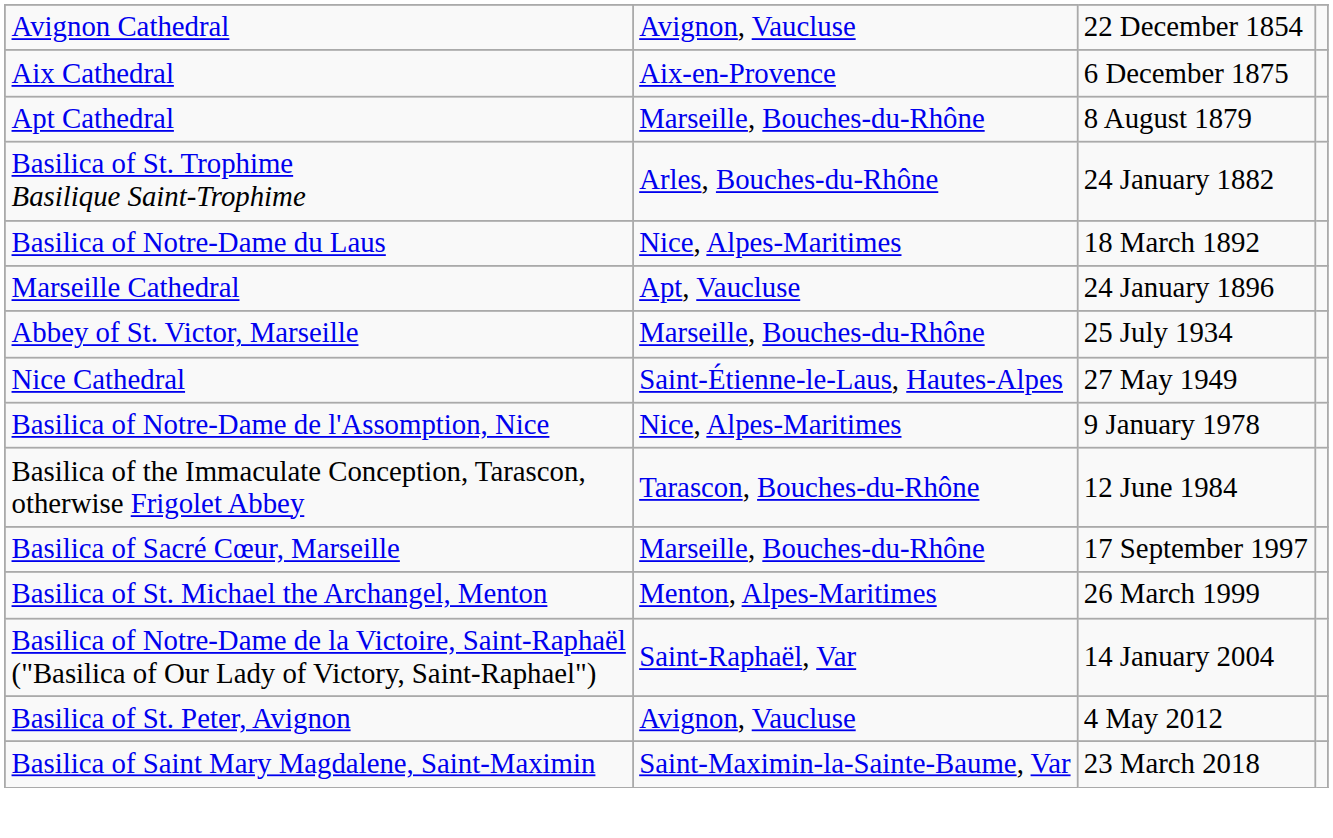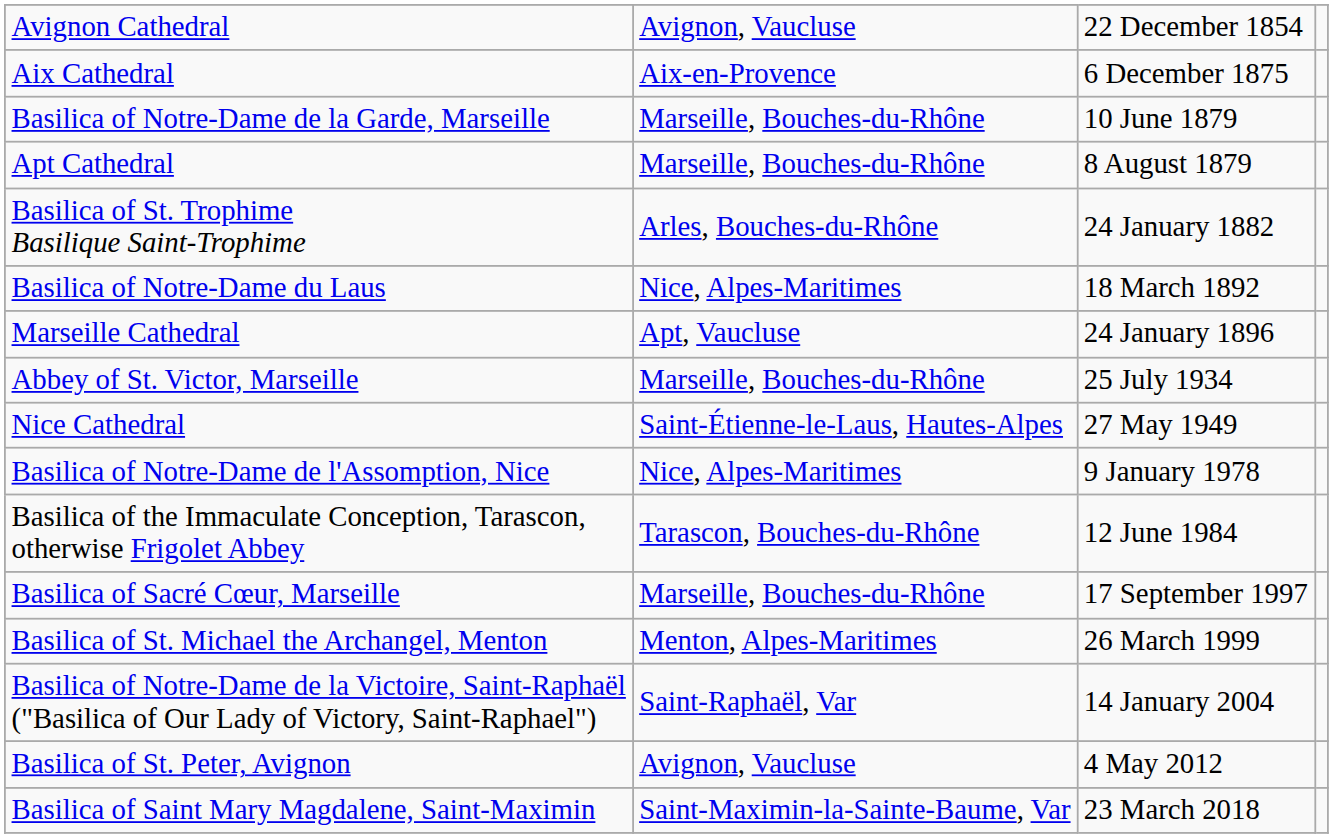 <table class="wikitable">
 <tr>
 <td><a href='#'>Avignon Cathedral</a></td>
 <td><a href='#'>Avignon</a>, <a href='#'>Vaucluse</a></td>
 <td>22 December 1854</td>
 <td></td>
 </tr>
 <tr>
 <td><a href='#'>Aix Cathedral</a></td>
 <td><a href='#'>Aix-en-Provence</a></td>
 <td>6 December 1875</td>
+<td></td>
+</tr>
+<tr>
+<td><a href='#'>Basilica of Notre-Dame de la Garde, Marseille</a></td>
+<td><a href='#'>Marseille</a>, <a href='#'>Bouches-du-Rhône</a></td>
+<td>10 June 1879</td>
 <td></td>
 </tr>
 <tr>
 <td><a href='#'>Apt Cathedral</a></td>
 <td><a href='#'>Marseille</a>, <a href='#'>Bouches-du-Rhône</a></td>
 <td>8 August 1879</td>
 <td></td>
 </tr>
 <tr>
 <td><a href='#'>Basilica of St. Trophime</a><br><em>Basilique Saint-Trophime</em></td>
 <td><a href='#'>Arles</a>, <a href='#'>Bouches-du-Rhône</a></td>
 <td>24 January 1882</td>
 <td></td>
 </tr>
 <tr>
 <td><a href='#'>Basilica of Notre-Dame du Laus</a></td>
 <td><a href='#'>Nice</a>, <a href='#'>Alpes-Maritimes</a></td>
 <td>18 March 1892</td>
 <td></td>
 </tr>
 <tr>
 <td><a href='#'>Marseille Cathedral</a></td>
 <td><a href='#'>Apt</a>, <a href='#'>Vaucluse</a></td>
 <td>24 January 1896</td>
 <td></td>
 </tr>
 <tr>
 <td><a href='#'>Abbey of St. Victor, Marseille</a></td>
 <td><a href='#'>Marseille</a>, <a href='#'>Bouches-du-Rhône</a></td>
 <td>25 July 1934</td>
 <td></td>
 </tr>
 <tr>
 <td><a href='#'>Nice Cathedral</a></td>
 <td><a href='#'>Saint-Étienne-le-Laus</a>, <a href='#'>Hautes-Alpes</a></td>
 <td>27 May 1949</td>
 <td></td>
 </tr>
 <tr>
 <td><a href='#'>Basilica of Notre-Dame de l'Assomption, Nice</a></td>
 <td><a href='#'>Nice</a>, <a href='#'>Alpes-Maritimes</a></td>
 <td>9 January 1978</td>
 <td></td>
 </tr>
 <tr>
 <td>Basilica of the Immaculate Conception, Tarascon,<br>otherwise <a href='#'>Frigolet Abbey</a></td>
 <td><a href='#'>Tarascon</a>, <a href='#'>Bouches-du-Rhône</a></td>
 <td>12 June 1984</td>
 <td></td>
 </tr>
 <tr>
 <td><a href='#'>Basilica of Sacré Cœur, Marseille</a></td>
 <td><a href='#'>Marseille</a>, <a href='#'>Bouches-du-Rhône</a></td>
 <td>17 September 1997</td>
 <td></td>
 </tr>
 <tr>
 <td><a href='#'>Basilica of St. Michael the Archangel, Menton</a></td>
 <td><a href='#'>Menton</a>, <a href='#'>Alpes-Maritimes</a></td>
 <td>26 March 1999</td>
 <td></td>
 </tr>
 <tr>
 <td><a href='#'>Basilica of Notre-Dame de la Victoire, Saint-Raphaël</a><br>("Basilica of Our Lady of Victory, Saint-Raphael")</td>
 <td><a href='#'>Saint-Raphaël</a>, <a href='#'>Var</a></td>
 <td>14 January 2004</td>
 <td></td>
 </tr>
 <tr>
 <td><a href='#'>Basilica of St. Peter, Avignon</a></td>
 <td><a href='#'>Avignon</a>, <a href='#'>Vaucluse</a></td>
 <td>4 May 2012</td>
 <td></td>
 </tr>
 <tr>
 <td><a href='#'>Basilica of Saint Mary Magdalene, Saint-Maximin</a></td>
 <td><a href='#'>Saint-Maximin-la-Sainte-Baume</a>, <a href='#'>Var</a></td>
 <td>23 March 2018</td>
 <td></td>
 </tr>
 </table>
